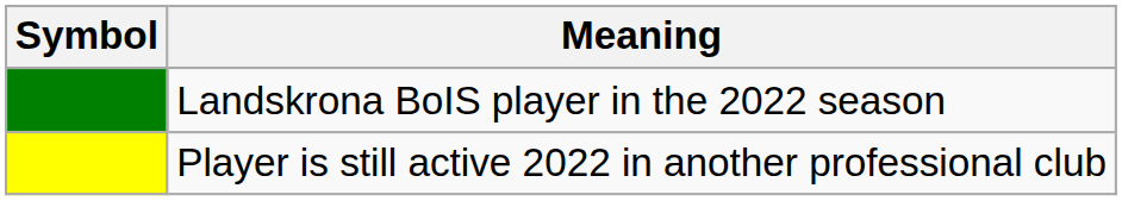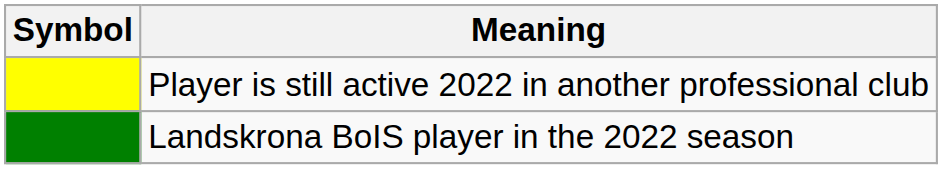 <table Class="wikitable">
 <tr>
 <th scope=col>Symbol</th>
 <th scope=col>Meaning</th>
 </tr>
 <tr>
+<td style="background:yellow;"></td>
+<td>Player is still active 2022 in another professional club</td>
+</tr>
+<tr>
 <td style="background:green;"></td>
 <td>Landskrona BoIS player in the 2022 season</td>
 </tr>
-<tr>
-<td style="background:yellow;"></td>
-<td>Player is still active 2022 in another professional club</td>
-</tr>
 </table>
